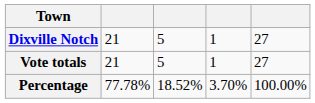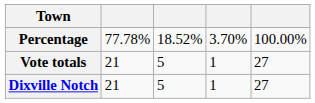 <table class="wikitable sortable" style=margin:auto;margin:auto>
 <tr valign=bottom>
 <th>Town</th>
 <th></th>
 <th></th>
 <th></th>
 <th></th>
 </tr>
 <tr>
-<th><a href='#'>Dixville Notch</a></th>
-<td>21</td>
-<td>5</td>
-<td>1</td>
-<td>27</td>
+<th>Percentage</th>
+<td>77.78%</td>
+<td>18.52%</td>
+<td>3.70%</td>
+<td>100.00%</td>
 </tr>
 <tr>
 <th>Vote totals</th>
 <td>21</td>
 <td>5</td>
 <td>1</td>
 <td>27</td>
 </tr>
 <tr>
-<th>Percentage</th>
-<td>77.78%</td>
-<td>18.52%</td>
-<td>3.70%</td>
-<td>100.00%</td>
+<th><a href='#'>Dixville Notch</a></th>
+<td>21</td>
+<td>5</td>
+<td>1</td>
+<td>27</td>
 </tr>
 </table>
